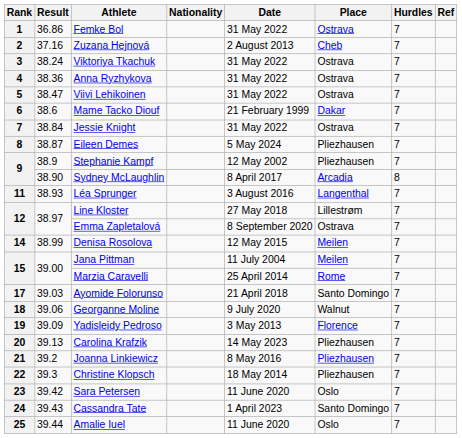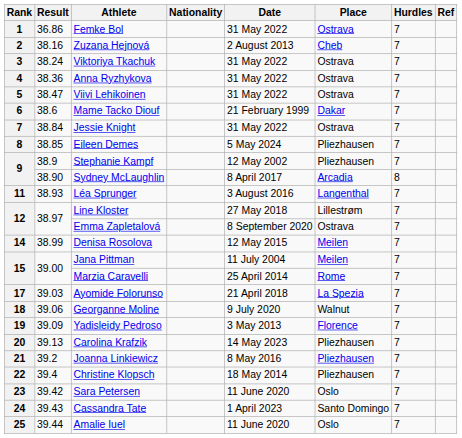 <table class="wikitable">
 <tr>
 <th>Rank</th>
 <th>Result</th>
 <th>Athlete</th>
 <th>Nationality</th>
 <th>Date</th>
 <th>Place</th>
 <th>Hurdles</th>
 <th>Ref</th>
 </tr>
 <tr>
 <th>1</th>
 <td>36.86</td>
 <td><a href='#'>Femke Bol</a></td>
 <td></td>
 <td>31 May 2022</td>
 <td><a href='#'>Ostrava</a></td>
 <td>7</td>
 <td></td>
 </tr>
 <tr>
 <th>2</th>
-<td>37.16</td>
+<td>38.16</td>
 <td><a href='#'>Zuzana Hejnová</a></td>
 <td></td>
 <td>2 August 2013</td>
 <td><a href='#'>Cheb</a></td>
 <td>7</td>
 <td></td>
 </tr>
 <tr>
 <th>3</th>
 <td>38.24</td>
 <td><a href='#'>Viktoriya Tkachuk</a></td>
 <td></td>
 <td>31 May 2022</td>
 <td>Ostrava</td>
 <td>7</td>
 <td></td>
 </tr>
 <tr>
 <th>4</th>
 <td>38.36</td>
 <td><a href='#'>Anna Ryzhykova</a></td>
 <td></td>
 <td>31 May 2022</td>
 <td>Ostrava</td>
 <td>7</td>
 <td></td>
 </tr>
 <tr>
 <th>5</th>
 <td>38.47</td>
 <td><a href='#'>Viivi Lehikoinen</a></td>
 <td></td>
 <td>31 May 2022</td>
 <td>Ostrava</td>
 <td>7</td>
 <td></td>
 </tr>
 <tr>
 <th>6</th>
 <td>38.6 </td>
 <td><a href='#'>Mame Tacko Diouf</a></td>
 <td></td>
 <td>21 February 1999</td>
 <td><a href='#'>Dakar</a></td>
 <td>7</td>
 <td></td>
 </tr>
 <tr>
 <th>7</th>
 <td>38.84</td>
 <td><a href='#'>Jessie Knight</a></td>
 <td></td>
 <td>31 May 2022</td>
 <td>Ostrava</td>
 <td>7</td>
 <td></td>
 </tr>
 <tr>
 <th>8</th>
-<td>38.87</td>
+<td>38.85</td>
 <td><a href='#'>Eileen Demes</a></td>
 <td></td>
 <td>5 May 2024</td>
 <td>Pliezhausen</td>
 <td>7</td>
 <td></td>
 </tr>
 <tr>
 <th rowspan=2>9</th>
 <td>38.9 </td>
 <td><a href='#'>Stephanie Kampf</a></td>
 <td></td>
 <td>12 May 2002</td>
 <td>Pliezhausen</td>
 <td>7</td>
 <td></td>
 </tr>
 <tr>
 <td>38.90</td>
 <td><a href='#'>Sydney McLaughlin</a></td>
 <td></td>
 <td>8 April 2017</td>
 <td><a href='#'>Arcadia</a></td>
 <td>8</td>
 <td></td>
 </tr>
 <tr>
 <th>11</th>
 <td>38.93</td>
 <td><a href='#'>Léa Sprunger</a></td>
 <td></td>
 <td>3 August 2016</td>
 <td><a href='#'>Langenthal</a></td>
 <td>7</td>
 <td></td>
 </tr>
 <tr>
 <th rowspan=2>12</th>
 <td rowspan=2>38.97</td>
 <td><a href='#'>Line Kloster</a></td>
 <td></td>
 <td>27 May 2018</td>
 <td>Lillestrøm</td>
 <td>7</td>
 <td></td>
 </tr>
 <tr>
 <td><a href='#'>Emma Zapletalová</a></td>
 <td></td>
 <td>8 September 2020</td>
 <td>Ostrava</td>
 <td>7</td>
 <td></td>
 </tr>
 <tr>
 <th>14</th>
 <td>38.99</td>
 <td><a href='#'>Denisa Rosolova</a></td>
 <td></td>
 <td>12 May 2015</td>
 <td><a href='#'>Meilen</a></td>
 <td>7</td>
 <td></td>
 </tr>
 <tr>
 <th rowspan=2>15</th>
 <td rowspan=2>39.00</td>
 <td><a href='#'>Jana Pittman</a></td>
 <td></td>
 <td>11 July 2004</td>
 <td><a href='#'>Meilen</a></td>
 <td>7</td>
 <td></td>
 </tr>
 <tr>
 <td><a href='#'>Marzia Caravelli</a></td>
 <td></td>
 <td>25 April 2014</td>
 <td><a href='#'>Rome</a></td>
 <td>7</td>
 <td></td>
 </tr>
 <tr>
 <th>17</th>
 <td>39.03</td>
 <td><a href='#'>Ayomide Folorunso</a></td>
 <td></td>
 <td>21 April 2018</td>
-<td>Santo Domingo</td>
+<td><a href='#'>La Spezia</a></td>
 <td>7</td>
 <td></td>
 </tr>
 <tr>
 <th>18</th>
 <td>39.06</td>
 <td><a href='#'>Georganne Moline</a></td>
 <td></td>
 <td>9 July 2020</td>
 <td>Walnut</td>
 <td>7</td>
 <td></td>
 </tr>
 <tr>
 <th>19</th>
 <td>39.09</td>
 <td><a href='#'>Yadisleidy Pedroso</a></td>
 <td></td>
 <td>3 May 2013</td>
 <td><a href='#'>Florence</a></td>
 <td>7</td>
 <td></td>
 </tr>
 <tr>
 <th>20</th>
 <td>39.13</td>
 <td><a href='#'>Carolina Krafzik</a></td>
 <td></td>
 <td>14 May 2023</td>
 <td>Pliezhausen</td>
 <td>7</td>
 <td></td>
 </tr>
 <tr>
 <th>21</th>
 <td>39.2 </td>
 <td><a href='#'>Joanna Linkiewicz</a></td>
 <td></td>
 <td>8 May 2016</td>
 <td><a href='#'>Pliezhausen</a></td>
 <td>7</td>
 <td></td>
 </tr>
 <tr>
 <th>22</th>
-<td>39.3 </td>
+<td>39.4 </td>
 <td><a href='#'>Christine Klopsch</a></td>
 <td></td>
 <td>18 May 2014</td>
 <td>Pliezhausen</td>
 <td>7</td>
 <td></td>
 </tr>
 <tr>
 <th>23</th>
 <td>39.42</td>
 <td><a href='#'>Sara Petersen</a></td>
 <td></td>
 <td>11 June 2020</td>
 <td>Oslo</td>
 <td>7</td>
 <td></td>
 </tr>
 <tr>
 <th>24</th>
 <td>39.43</td>
 <td><a href='#'>Cassandra Tate</a></td>
 <td></td>
 <td>1 April 2023</td>
 <td>Santo Domingo</td>
 <td>7</td>
 <td></td>
 </tr>
 <tr>
 <th>25</th>
 <td>39.44</td>
 <td><a href='#'>Amalie Iuel</a></td>
 <td></td>
 <td>11 June 2020</td>
 <td>Oslo</td>
 <td>7</td>
 <td></td>
 </tr>
 </table>
